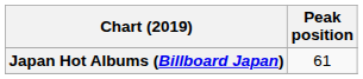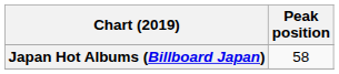 <table class="wikitable sortable plainrowheaders" style="text-align:center">
 <tr>
 <th scope="col">Chart (2019)</th>
 <th scope="col">Peak<br>position</th>
 </tr>
 <tr>
 </tr>
 <tr>
 </tr>
 <tr>
 </tr>
 <tr>
 </tr>
 <tr>
 </tr>
 <tr>
 </tr>
 <tr>
 </tr>
 <tr>
 </tr>
 <tr>
 </tr>
 <tr>
 </tr>
 <tr>
 <th scope="row">Japan Hot Albums (<em><a href='#'>Billboard Japan</a></em>)</th>
-<td>61</td>
+<td>58</td>
 </tr>
 <tr>
 </tr>
 <tr>
 </tr>
 <tr>
 </tr>
 <tr>
 </tr>
 <tr>
 </tr>
 <tr>
 </tr>
 <tr>
 </tr>
 <tr>
 </tr>
 <tr>
 </tr>
 <tr>
 </tr>
 <tr>
 </tr>
 </table>
